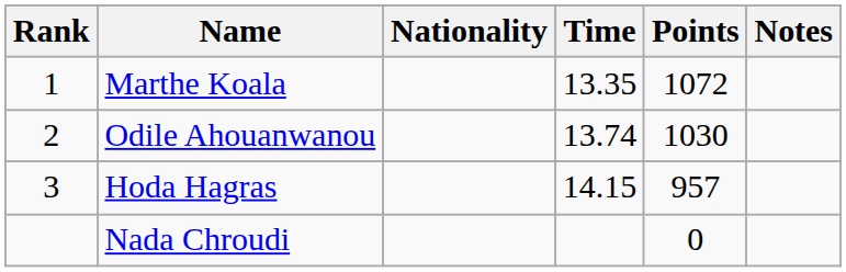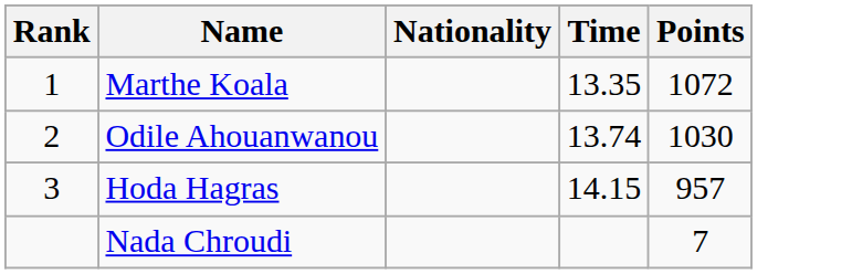 <table class="wikitable sortable" style="text-align:center">
 <tr>
 <th>Rank</th>
 <th>Name</th>
 <th>Nationality</th>
 <th>Time</th>
 <th>Points</th>
-<th>Notes</th>
 </tr>
 <tr>
 <td>1</td>
 <td align="left"><a href='#'>Marthe Koala</a></td>
 <td align=left></td>
 <td>13.35</td>
 <td>1072</td>
-<td></td>
 </tr>
 <tr>
 <td>2</td>
 <td align="left"><a href='#'>Odile Ahouanwanou</a></td>
 <td align=left></td>
 <td>13.74</td>
 <td>1030</td>
-<td></td>
 </tr>
 <tr>
 <td>3</td>
 <td align="left"><a href='#'>Hoda Hagras</a></td>
 <td align=left></td>
 <td>14.15</td>
 <td>957</td>
-<td></td>
 </tr>
 <tr>
 <td></td>
 <td align="left"><a href='#'>Nada Chroudi</a></td>
 <td align=left></td>
 <td></td>
-<td>0</td>
-<td></td>
+<td>7</td>
 </tr>
 </table>
